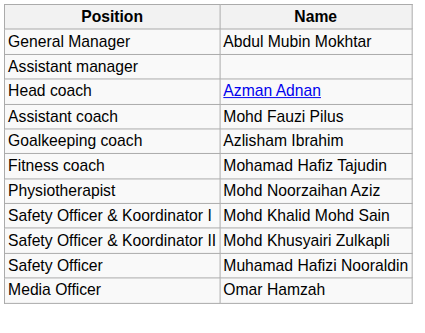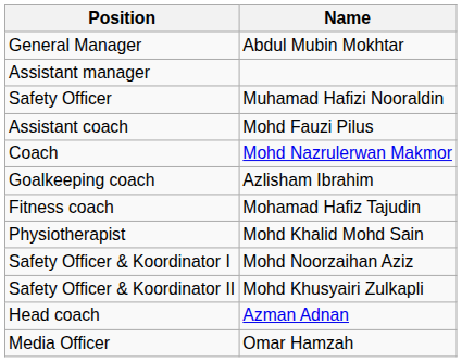 <table class="wikitable">
 <tr>
 <th>Position</th>
 <th>Name</th>
 </tr>
 <tr>
 <td>General Manager</td>
 <td> Abdul Mubin Mokhtar</td>
 </tr>
 <tr>
 <td>Assistant manager</td>
 <td></td>
 </tr>
 <tr>
-<td>Head coach</td>
-<td> <a href='#'>Azman Adnan</a></td>
+<td>Safety Officer</td>
+<td> Muhamad Hafizi Nooraldin</td>
 </tr>
 <tr>
 <td>Assistant coach</td>
 <td> Mohd Fauzi Pilus</td>
+</tr>
+<tr>
+<td>Coach</td>
+<td> <a href='#'>Mohd Nazrulerwan Makmor</a></td>
 </tr>
 <tr>
 <td>Goalkeeping coach</td>
 <td> Azlisham Ibrahim</td>
 </tr>
 <tr>
 <td>Fitness coach</td>
 <td> Mohamad Hafiz Tajudin</td>
 </tr>
 <tr>
 <td>Physiotherapist</td>
-<td> Mohd Noorzaihan Aziz</td>
+<td> Mohd Khalid Mohd Sain</td>
 </tr>
 <tr>
 <td>Safety Officer  & Koordinator I</td>
-<td> Mohd Khalid Mohd Sain</td>
+<td> Mohd Noorzaihan Aziz</td>
 </tr>
 <tr>
 <td>Safety Officer  & Koordinator II</td>
 <td> Mohd Khusyairi Zulkapli</td>
 </tr>
 <tr>
-<td>Safety Officer</td>
-<td> Muhamad Hafizi Nooraldin</td>
+<td>Head coach</td>
+<td> <a href='#'>Azman Adnan</a></td>
 </tr>
 <tr>
 <td>Media Officer</td>
 <td> Omar Hamzah</td>
 </tr>
 </table>
